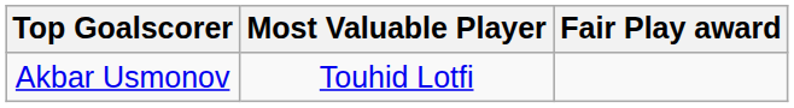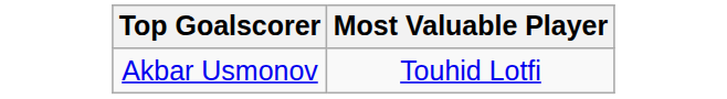 <table class="wikitable" style="text-align: center; margin: 0 auto;">
 <tr>
 <th>Top Goalscorer</th>
 <th>Most Valuable Player</th>
-<th>Fair Play award</th>
 </tr>
 <tr>
 <td> <a href='#'>Akbar Usmonov</a></td>
 <td> <a href='#'>Touhid Lotfi</a></td>
-<td></td>
 </tr>
 </table>
